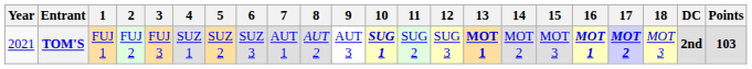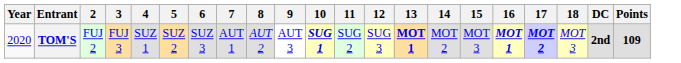 <table class="wikitable" style="text-align:center; font-size:85%">
 <tr>
 <th>Year</th>
 <th>Entrant</th>
-<th>1</th>
 <th>2</th>
 <th>3</th>
 <th>4</th>
 <th>5</th>
 <th>6</th>
 <th>7</th>
 <th>8</th>
 <th>9</th>
 <th>10</th>
 <th>11</th>
 <th>12</th>
 <th>13</th>
 <th>14</th>
 <th>15</th>
 <th>16</th>
 <th>17</th>
 <th>18</th>
 <th>DC</th>
 <th>Points</th>
 </tr>
 <tr>
-<td><a href='#'>2021</a></td>
+<td><a href='#'>2020</a></td>
 <th><a href='#'>TOM'S</a></th>
-<td style="background:#FFDF9F;"><a href='#'>FUJ<br>1</a><br></td>
 <td style="background:#DFFFDF;"><a href='#'>FUJ<br>2</a><br></td>
 <td style="background:#FFDF9F;"><a href='#'>FUJ<br>3</a><br></td>
 <td style="background:#DFDFDF;"><a href='#'>SUZ<br>1</a><br></td>
 <td style="background:#FFDF9F;"><a href='#'>SUZ<br>2</a><br></td>
 <td style="background:#DFDFDF;"><a href='#'>SUZ<br>3</a><br></td>
 <td style="background:#DFDFDF;"><a href='#'>AUT<br>1</a><br></td>
 <td style="background:#DFDFDF;"><em><a href='#'>AUT<br>2</a></em><br></td>
 <td style="background:#FFFFFF;"><a href='#'>AUT<br>3</a><br></td>
 <td style="background:#FFFFBF;"><strong><em><a href='#'>SUG<br>1</a></em></strong><br></td>
 <td style="background:#DFFFDF;"><a href='#'>SUG<br>2</a><br></td>
 <td style="background:#FFFFBF;"><a href='#'>SUG<br>3</a><br></td>
 <td style="background:#FFDF9F;"><strong><a href='#'>MOT<br>1</a><br></strong></td>
 <td style="background:#DFDFDF;"><a href='#'>MOT<br>2</a><br></td>
 <td style="background:#DFDFDF;"><a href='#'>MOT<br>3</a><br></td>
 <td style="background:#FFFFBF;"><strong><em><a href='#'>MOT<br>1</a></em></strong><br></td>
 <td style="background:#CFCFFF;"><strong><em><a href='#'>MOT<br>2</a></em></strong><br></td>
 <td style="background:#FFFFBF;"><em><a href='#'>MOT<br>3</a></em><br></td>
 <th style="background:#DFDFDF;">2nd</th>
-<th style="background:#DFDFDF;">103</th>
+<th style="background:#DFDFDF;">109</th>
 </tr>
 </table>
